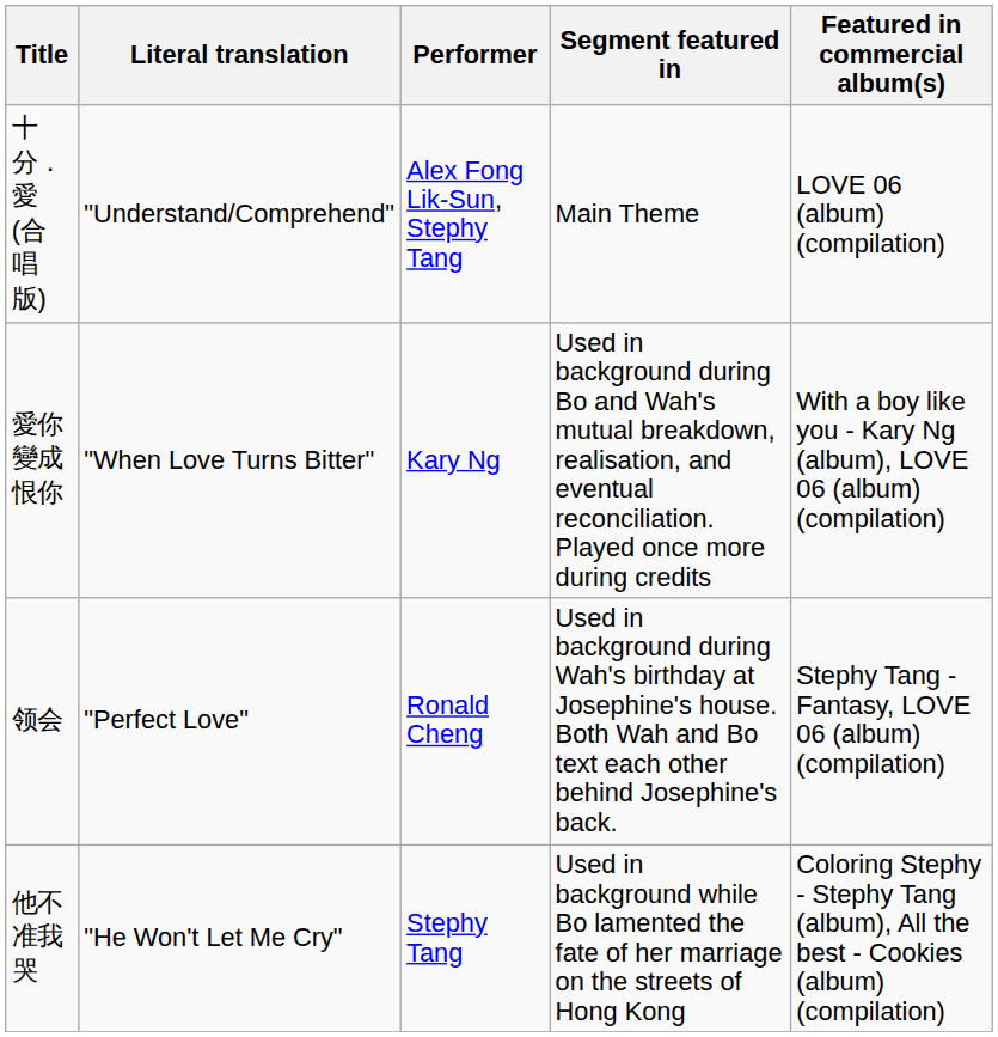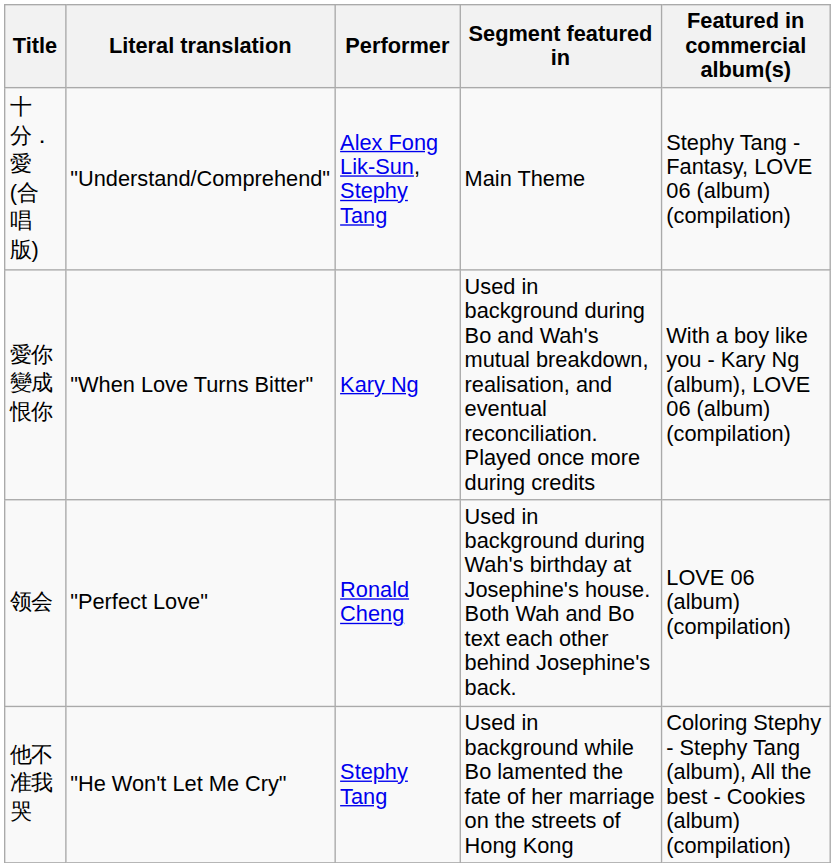 <table class="wikitable">
 <tr>
 <th>Title</th>
 <th>Literal translation</th>
 <th>Performer</th>
 <th>Segment featured in</th>
 <th>Featured in commercial album(s)</th>
 </tr>
 <tr>
 <td>十分．愛(合唱版)</td>
 <td>"Understand/Comprehend"</td>
 <td><a href='#'>Alex Fong Lik-Sun</a>, <a href='#'>Stephy Tang</a></td>
 <td>Main Theme</td>
-<td>LOVE 06 (album) (compilation)</td>
+<td>Stephy Tang - Fantasy, LOVE 06 (album) (compilation)</td>
 </tr>
 <tr>
 <td>愛你變成恨你</td>
 <td>"When Love Turns Bitter"</td>
 <td><a href='#'>Kary Ng</a></td>
 <td>Used in background during Bo and Wah's mutual breakdown, realisation, and eventual reconciliation. Played once more during credits</td>
 <td>With a boy like you - Kary Ng (album), LOVE 06 (album) (compilation)</td>
 </tr>
 <tr>
 <td>领会</td>
 <td>"Perfect Love"</td>
 <td><a href='#'>Ronald Cheng</a></td>
 <td>Used in background during Wah's birthday at Josephine's house. Both Wah and Bo text each other behind Josephine's back.</td>
-<td>Stephy Tang - Fantasy, LOVE 06 (album) (compilation)</td>
+<td>LOVE 06 (album) (compilation)</td>
 </tr>
 <tr>
 <td>他不准我哭</td>
 <td>"He Won't Let Me Cry"</td>
 <td><a href='#'>Stephy Tang</a></td>
 <td>Used in background while Bo lamented the fate of her marriage on the streets of Hong Kong</td>
 <td>Coloring Stephy - Stephy Tang (album), All the best - Cookies (album) (compilation)</td>
 </tr>
 </table>
